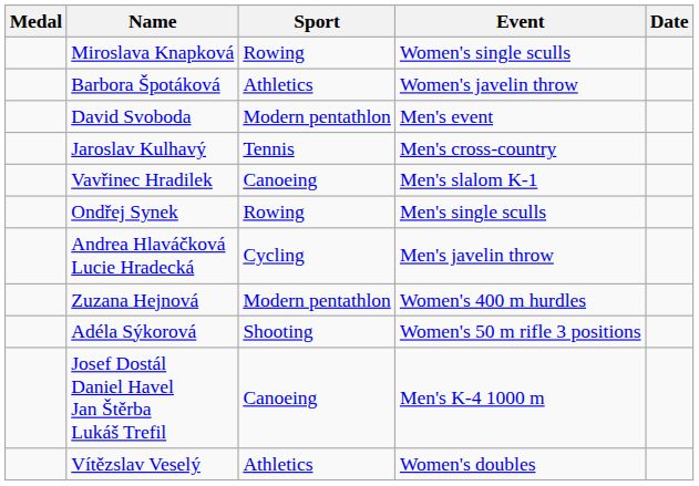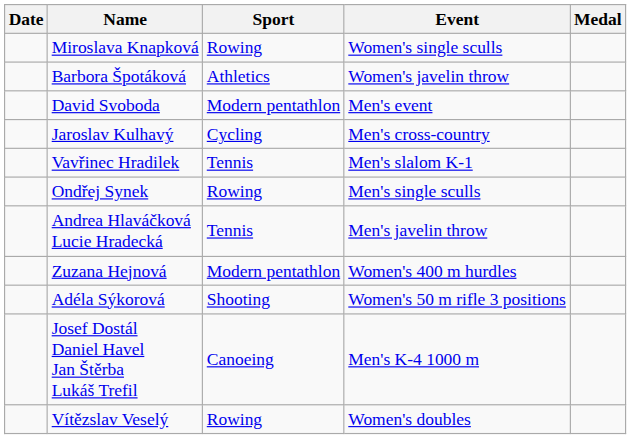 <table class="wikitable sortable" style="font-size: 95%;">
 <tr>
-<th>Medal</th>
+<th>Date</th>
 <th>Name</th>
 <th>Sport</th>
 <th>Event</th>
-<th>Date</th>
+<th>Medal</th>
 </tr>
 <tr>
 <td></td>
 <td><a href='#'>Miroslava Knapková</a></td>
 <td><a href='#'>Rowing</a></td>
 <td><a href='#'>Women's single sculls</a></td>
 <td></td>
 </tr>
 <tr>
 <td></td>
 <td><a href='#'>Barbora Špotáková</a></td>
 <td><a href='#'>Athletics</a></td>
 <td><a href='#'>Women's javelin throw</a></td>
 <td></td>
 </tr>
 <tr>
 <td></td>
 <td><a href='#'>David Svoboda</a></td>
 <td><a href='#'>Modern pentathlon</a></td>
 <td><a href='#'>Men's event</a></td>
 <td></td>
 </tr>
 <tr>
 <td></td>
 <td><a href='#'>Jaroslav Kulhavý</a></td>
-<td><a href='#'>Tennis</a></td>
+<td><a href='#'>Cycling</a></td>
 <td><a href='#'>Men's cross-country</a></td>
 <td></td>
 </tr>
 <tr>
 <td></td>
 <td><a href='#'>Vavřinec Hradilek</a></td>
-<td><a href='#'>Canoeing</a></td>
+<td><a href='#'>Tennis</a></td>
 <td><a href='#'>Men's slalom K-1</a></td>
 <td></td>
 </tr>
 <tr>
 <td></td>
 <td><a href='#'>Ondřej Synek</a></td>
 <td><a href='#'>Rowing</a></td>
 <td><a href='#'>Men's single sculls</a></td>
 <td></td>
 </tr>
 <tr>
 <td></td>
 <td><a href='#'>Andrea Hlaváčková</a> <br><a href='#'>Lucie Hradecká</a></td>
-<td><a href='#'>Cycling</a></td>
+<td><a href='#'>Tennis</a></td>
 <td><a href='#'>Men's javelin throw</a></td>
 <td></td>
 </tr>
 <tr>
 <td></td>
 <td><a href='#'>Zuzana Hejnová</a></td>
 <td><a href='#'>Modern pentathlon</a></td>
 <td><a href='#'>Women's 400 m hurdles</a></td>
 <td></td>
 </tr>
 <tr>
 <td></td>
 <td><a href='#'>Adéla Sýkorová</a></td>
 <td><a href='#'>Shooting</a></td>
 <td><a href='#'>Women's 50 m rifle 3 positions</a></td>
 <td></td>
 </tr>
 <tr>
 <td></td>
 <td><a href='#'>Josef Dostál</a><br><a href='#'>Daniel Havel</a><br><a href='#'>Jan Štěrba</a><br><a href='#'>Lukáš Trefil</a></td>
 <td><a href='#'>Canoeing</a></td>
 <td><a href='#'>Men's K-4 1000 m</a></td>
 <td></td>
 </tr>
 <tr>
 <td></td>
 <td><a href='#'>Vítězslav Veselý</a></td>
-<td><a href='#'>Athletics</a></td>
+<td><a href='#'>Rowing</a></td>
 <td><a href='#'>Women's doubles</a></td>
 <td></td>
 </tr>
 </table>
